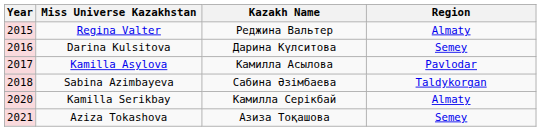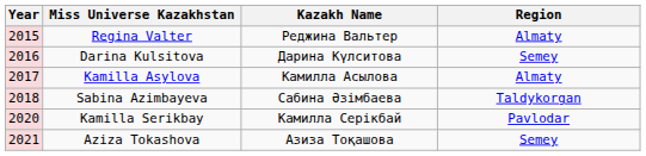 <table class="wikitable sortable" style="font-size:95%; text-align:center;">
 <tr>
 <th !width="60">Year</th>
 <th width="250">Miss Universe Kazakhstan</th>
 <th width="250">Kazakh Name</th>
 <th width="250">Region</th>
 </tr>
 <tr>
 <td style="background:#fadadd;">2015</td>
 <td><a href='#'>Regina Valter</a></td>
 <td>Реджина Вальтер</td>
 <td><a href='#'>Almaty</a></td>
 </tr>
 <tr>
 <td style="background:#fadadd;">2016</td>
 <td>Darina Kulsitova</td>
 <td>Дарина Күлситова</td>
 <td><a href='#'>Semey</a></td>
 </tr>
 <tr>
 <td style="background:#fadadd;">2017</td>
 <td><a href='#'>Kamilla Asylova</a></td>
 <td>Камилла Асылова</td>
-<td><a href='#'>Pavlodar</a></td>
+<td><a href='#'>Almaty</a></td>
 </tr>
 <tr>
 <td style="background:#fadadd;">2018</td>
 <td>Sabina Azimbayeva</td>
 <td>Сабина Әзімбаева</td>
 <td><a href='#'>Taldykorgan</a></td>
 </tr>
 <tr>
 <td style="background:#fadadd;">2020</td>
 <td>Kamilla Serikbay</td>
 <td>Камилла Серікбай</td>
-<td><a href='#'>Almaty</a></td>
+<td><a href='#'>Pavlodar</a></td>
 </tr>
 <tr>
 <td style="background:#fadadd;">2021</td>
 <td>Aziza Tokashova</td>
 <td>Азиза Тоқашова</td>
 <td><a href='#'>Semey</a></td>
 </tr>
 </table>
